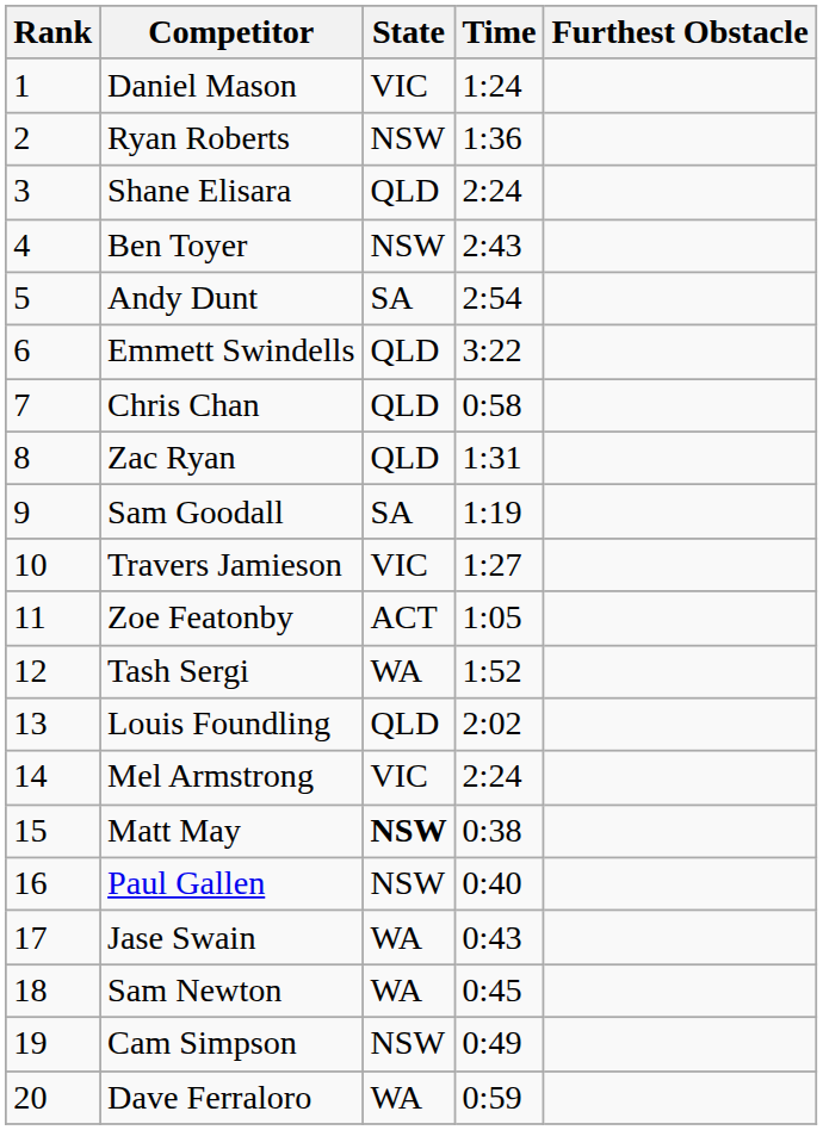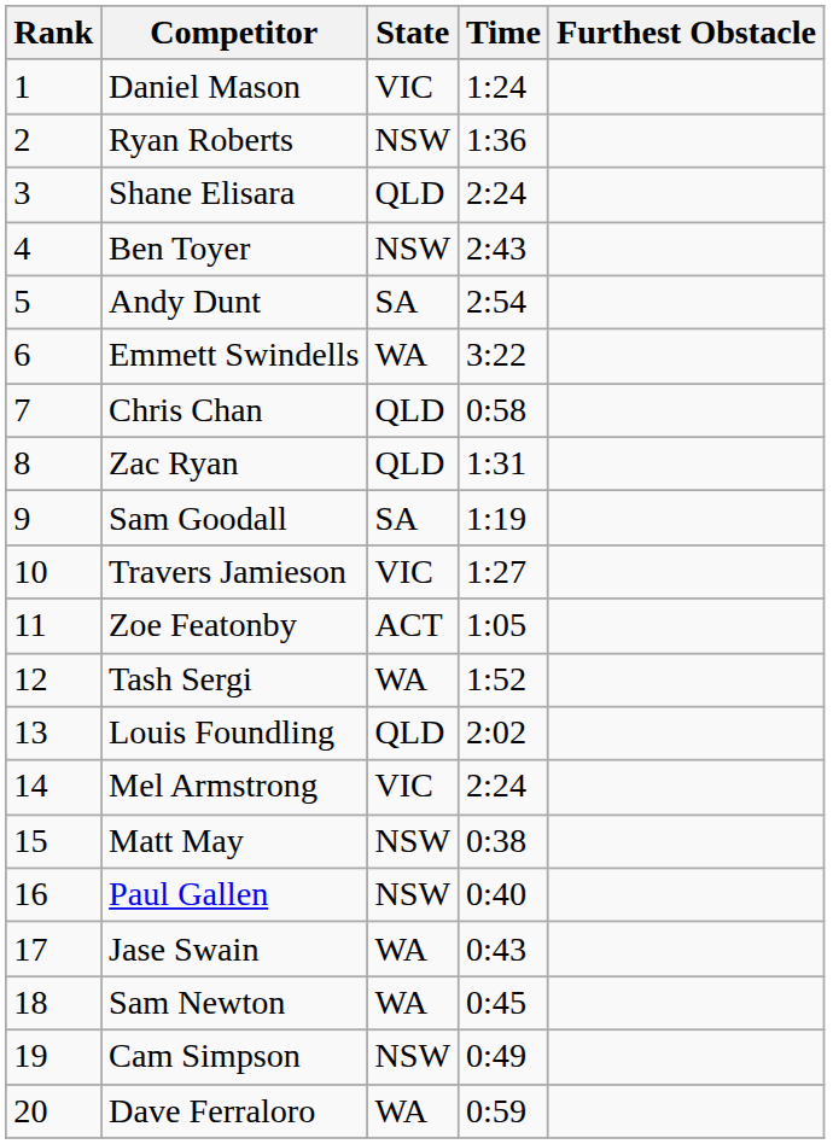 <table class="wikitable sortable mw-collapsible">
 <tr>
 <th>Rank</th>
 <th>Competitor</th>
 <th>State</th>
 <th>Time</th>
 <th>Furthest Obstacle</th>
 </tr>
 <tr>
 <td>1</td>
 <td>Daniel Mason</td>
 <td>VIC</td>
 <td>1:24</td>
 <td></td>
 </tr>
 <tr>
 <td>2</td>
 <td>Ryan Roberts</td>
 <td>NSW</td>
 <td>1:36</td>
 <td></td>
 </tr>
 <tr>
 <td>3</td>
 <td>Shane Elisara</td>
 <td>QLD</td>
 <td>2:24</td>
 <td></td>
 </tr>
 <tr>
 <td>4</td>
 <td>Ben Toyer</td>
 <td>NSW</td>
 <td>2:43</td>
 <td></td>
 </tr>
 <tr>
 <td>5</td>
 <td>Andy Dunt</td>
 <td>SA</td>
 <td>2:54</td>
 <td></td>
 </tr>
 <tr>
 <td>6</td>
 <td>Emmett Swindells</td>
-<td>QLD</td>
+<td>WA</td>
 <td>3:22</td>
 <td></td>
 </tr>
 <tr>
 <td>7</td>
 <td>Chris Chan</td>
 <td>QLD</td>
 <td>0:58</td>
 <td></td>
 </tr>
 <tr>
 <td>8</td>
 <td>Zac Ryan</td>
 <td>QLD</td>
 <td>1:31</td>
 <td></td>
 </tr>
 <tr>
 <td>9</td>
 <td>Sam Goodall</td>
 <td>SA</td>
 <td>1:19</td>
 <td></td>
 </tr>
 <tr>
 <td>10</td>
 <td>Travers Jamieson</td>
 <td>VIC</td>
 <td>1:27</td>
 <td></td>
 </tr>
 <tr>
 <td>11</td>
 <td>Zoe Featonby</td>
 <td>ACT</td>
 <td>1:05</td>
 <td></td>
 </tr>
 <tr>
 <td>12</td>
 <td>Tash Sergi</td>
 <td>WA</td>
 <td>1:52</td>
 <td></td>
 </tr>
 <tr>
 <td>13</td>
 <td>Louis Foundling</td>
 <td>QLD</td>
 <td>2:02</td>
 <td></td>
 </tr>
 <tr>
 <td>14</td>
 <td>Mel Armstrong</td>
 <td>VIC</td>
 <td>2:24</td>
 <td></td>
 </tr>
 <tr>
 <td>15</td>
 <td>Matt May</td>
-<td><strong>NSW</strong></td>
+<td>NSW</td>
 <td>0:38</td>
 <td></td>
 </tr>
 <tr>
 <td>16</td>
 <td><a href='#'>Paul Gallen</a></td>
 <td>NSW</td>
 <td>0:40</td>
 <td></td>
 </tr>
 <tr>
 <td>17</td>
 <td>Jase Swain</td>
 <td>WA</td>
 <td>0:43</td>
 <td></td>
 </tr>
 <tr>
 <td>18</td>
 <td>Sam Newton</td>
 <td>WA</td>
 <td>0:45</td>
 <td></td>
 </tr>
 <tr>
 <td>19</td>
 <td>Cam Simpson</td>
 <td>NSW</td>
 <td>0:49</td>
 <td></td>
 </tr>
 <tr>
 <td>20</td>
 <td>Dave Ferraloro</td>
 <td>WA</td>
 <td>0:59</td>
 <td></td>
 </tr>
 </table>
